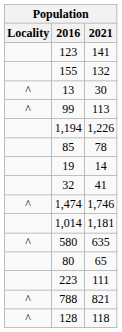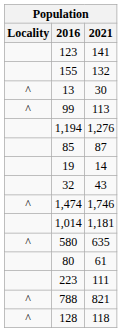 <table class="wikitable" style="text-align:center;">
 <tr>
 <th colspan="3" style="text-align:center;  font-weight:bold">Population</th>
 </tr>
 <tr>
 <th style="text-align:center; background:  font-weight:bold">Locality</th>
 <th style="text-align:center; background:  font-weight:bold"><strong>2016</strong></th>
 <th style="text-align:center; background:  font-weight:bold"><strong>2021</strong></th>
 </tr>
 <tr>
 <td></td>
 <td>123</td>
 <td>141</td>
 </tr>
 <tr>
 <td></td>
 <td>155</td>
 <td>132</td>
 </tr>
 <tr>
 <td>^</td>
 <td>13</td>
 <td>30</td>
 </tr>
 <tr>
 <td>^</td>
 <td>99</td>
 <td>113</td>
 </tr>
 <tr>
 <td></td>
 <td>1,194</td>
-<td>1,226</td>
+<td>1,276</td>
 </tr>
 <tr>
 <td></td>
 <td>85</td>
-<td>78</td>
+<td>87</td>
 </tr>
 <tr>
 <td></td>
 <td>19</td>
 <td>14</td>
 </tr>
 <tr>
 <td></td>
 <td>32</td>
-<td>41</td>
+<td>43</td>
 </tr>
 <tr>
 <td>^</td>
 <td>1,474</td>
 <td>1,746</td>
 </tr>
 <tr>
 <td></td>
 <td>1,014</td>
 <td>1,181</td>
 </tr>
 <tr>
 <td>^</td>
 <td>580</td>
 <td>635</td>
 </tr>
 <tr>
 <td></td>
 <td>80</td>
-<td>65</td>
+<td>61</td>
 </tr>
 <tr>
 <td></td>
 <td>223</td>
 <td>111</td>
 </tr>
 <tr>
 <td>^</td>
 <td>788</td>
 <td>821</td>
 </tr>
 <tr>
 <td>^</td>
 <td>128</td>
 <td>118</td>
 </tr>
 </table>
